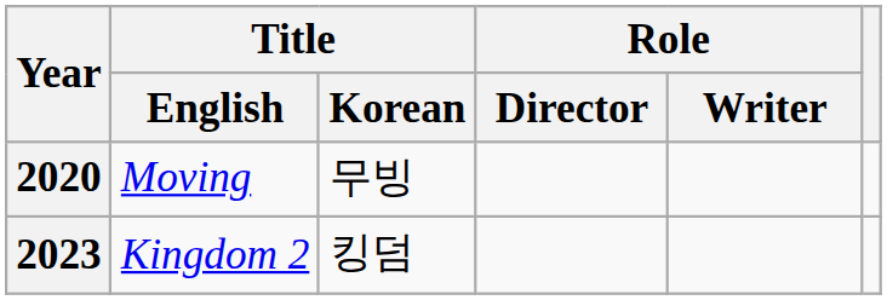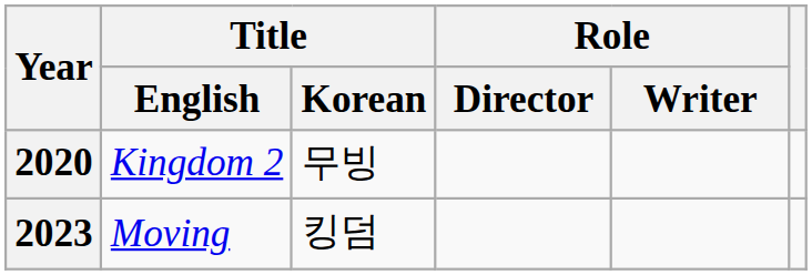 <table class="wikitable sortable plainrowheaders" style="clear:none; font-size:100%; padding:0 auto">
 <tr>
 <th rowspan="2" scope="col">Year</th>
 <th colspan="2" scope="col">Title</th>
 <th colspan="2" scope="col">Role</th>
 <th rowspan="2" scope="col" class="unsortable"></th>
 </tr>
 <tr>
 <th>English</th>
 <th>Korean</th>
 <th width="65">Director</th>
 <th width="65">Writer</th>
 </tr>
 <tr>
 <th scope="row">2020</th>
-<td><em><a href='#'>Moving</a></em></td>
+<td><em><a href='#'>Kingdom 2</a></em></td>
 <td>무빙</td>
 <td></td>
 <td></td>
 <td></td>
 </tr>
 <tr>
 <th scope="row">2023</th>
-<td><em><a href='#'>Kingdom 2</a></em></td>
+<td><em><a href='#'>Moving</a></em></td>
 <td>킹덤</td>
 <td></td>
 <td></td>
 <td></td>
 </tr>
 </table>
